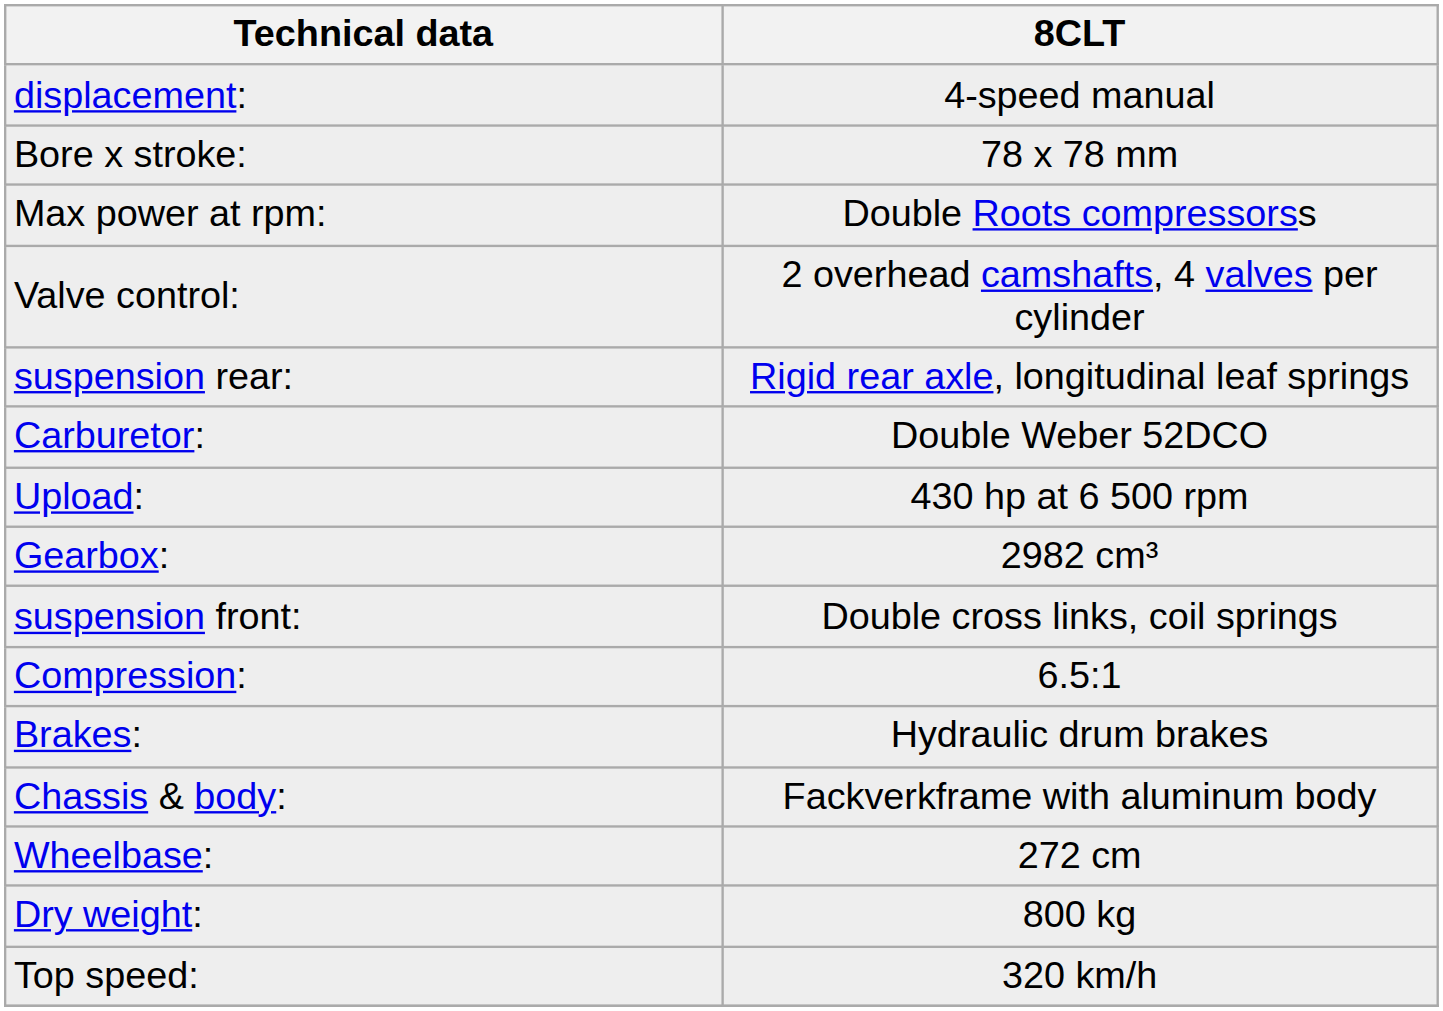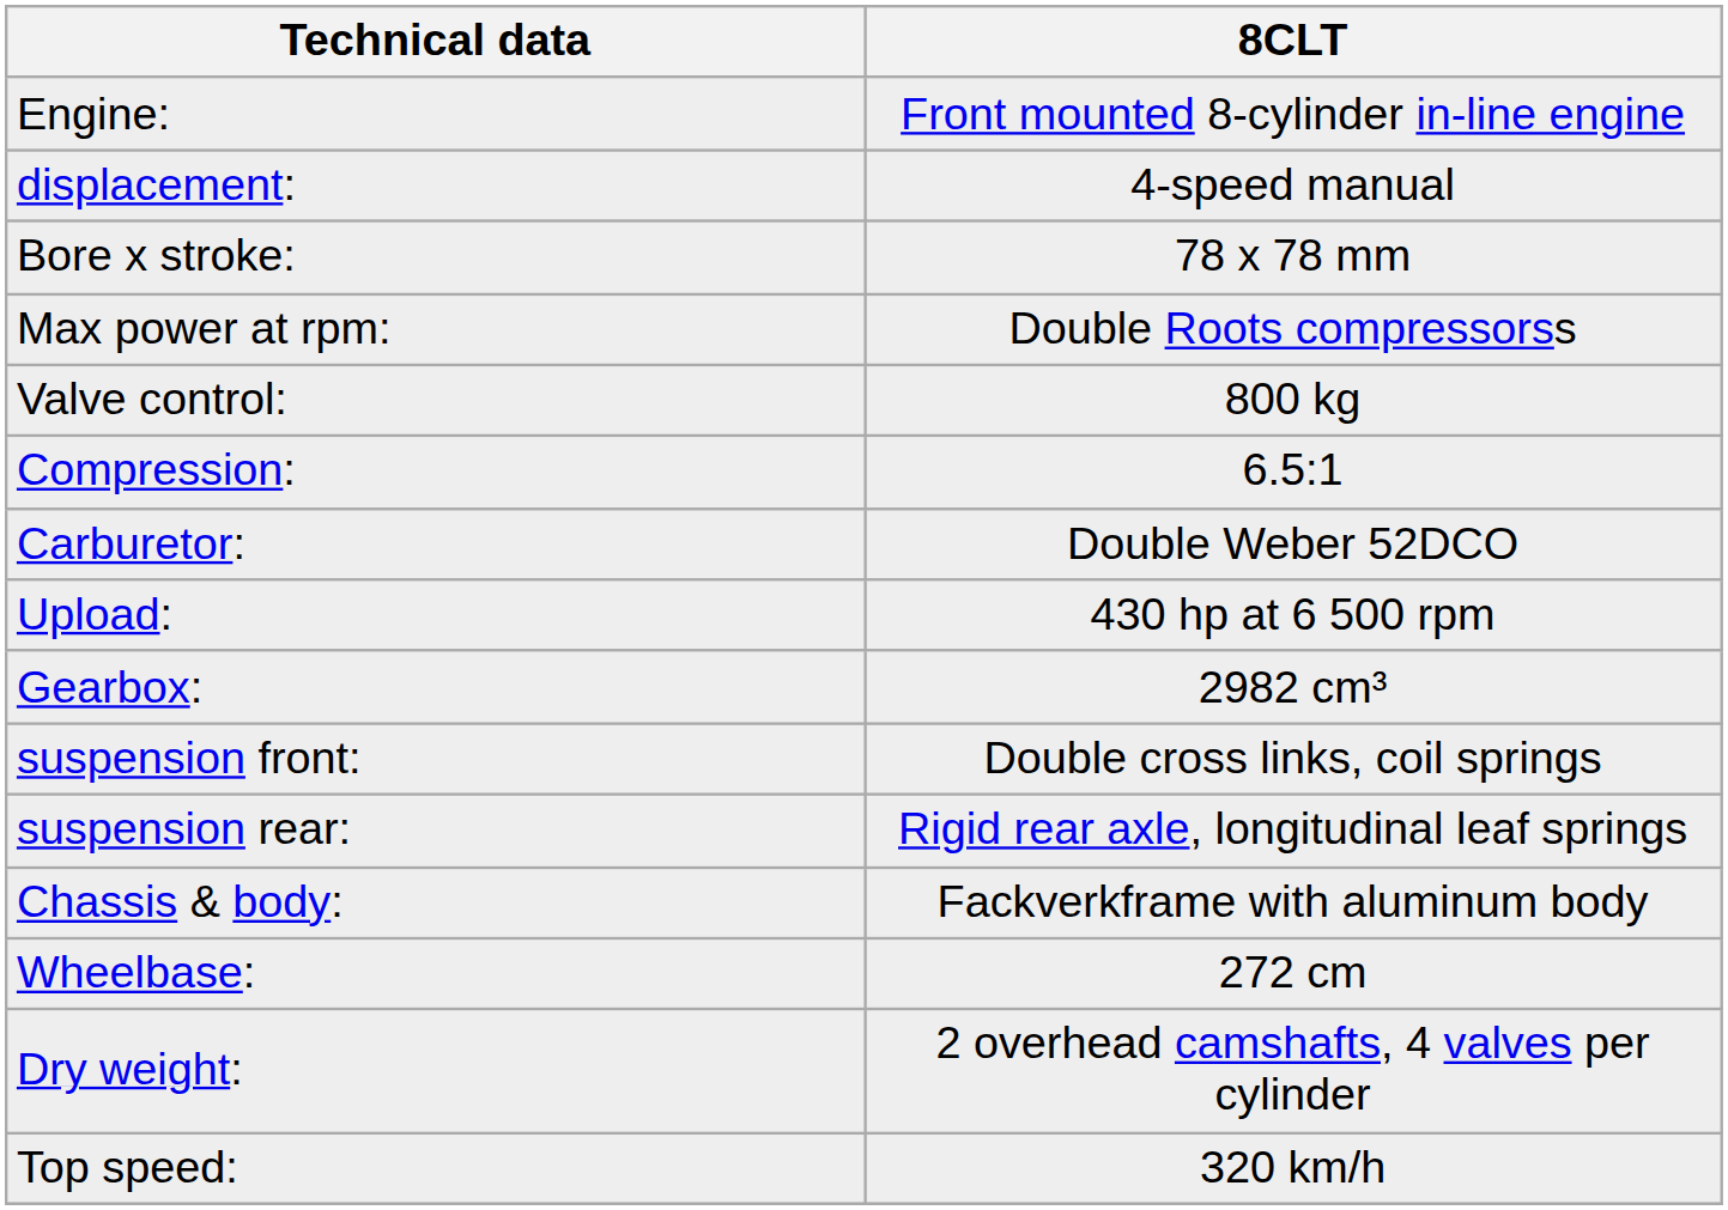 <table class="prettytable">
 <tr ---- bgcolor="#DDDDDD">
 <th width="20%">Technical data</th>
 <th width="20%">8CLT</th>
+</tr>
+<tr ---- bgcolor="#EEEEEE">
+<td>Engine: </td>
+<td align="center"><a href='#'>Front mounted</a> 8-cylinder <a href='#'>in-line engine</a></td>
 </tr>
 <tr ---- bgcolor="#EEEEEE">
 <td><a href='#'>displacement</a>: </td>
 <td align="center">4-speed manual</td>
 </tr>
 <tr ---- bgcolor="#EEEEEE">
 <td>Bore x stroke: </td>
 <td align="center">78 x 78 mm</td>
 </tr>
 <tr ---- bgcolor="#EEEEEE">
 <td>Max power at rpm: </td>
 <td align="center">Double <a href='#'>Roots compressors</a>s</td>
 </tr>
 <tr ---- bgcolor="#EEEEEE">
 <td>Valve control: </td>
-<td align="center">2 overhead <a href='#'>camshafts</a>, 4 <a href='#'>valves</a> per cylinder</td>
+<td align="center">800 kg</td>
 </tr>
 <tr ---- bgcolor="#EEEEEE">
-<td><a href='#'>suspension</a>   rear: </td>
-<td align="center"><a href='#'>Rigid rear axle</a>, longitudinal leaf springs</td>
+<td><a href='#'>Compression</a>: </td>
+<td align="center">6.5:1</td>
 </tr>
 <tr ---- bgcolor="#EEEEEE">
 <td><a href='#'>Carburetor</a>: </td>
 <td align="center">Double Weber 52DCO</td>
 </tr>
 <tr ---- bgcolor="#EEEEEE">
 <td><a href='#'>Upload</a>: </td>
 <td align="center">430 hp at 6 500 rpm</td>
 </tr>
 <tr ---- bgcolor="#EEEEEE">
 <td><a href='#'>Gearbox</a>: </td>
 <td align="center">2982 cm³</td>
 </tr>
 <tr ---- bgcolor="#EEEEEE">
 <td><a href='#'>suspension</a>   front: </td>
 <td align="center">Double cross links, coil springs</td>
 </tr>
 <tr ---- bgcolor="#EEEEEE">
-<td><a href='#'>Compression</a>: </td>
-<td align="center">6.5:1</td>
-</tr>
-<tr ---- bgcolor="#EEEEEE">
-<td><a href='#'>Brakes</a>: </td>
-<td align="center">Hydraulic drum brakes</td>
+<td><a href='#'>suspension</a>   rear: </td>
+<td align="center"><a href='#'>Rigid rear axle</a>, longitudinal leaf springs</td>
 </tr>
 <tr ---- bgcolor="#EEEEEE">
 <td><a href='#'>Chassis</a> & <a href='#'>body</a>: </td>
 <td align="center">Fackverkframe with aluminum body</td>
 </tr>
 <tr ---- bgcolor="#EEEEEE">
 <td><a href='#'>Wheelbase</a>: </td>
 <td align="center">272 cm</td>
 </tr>
 <tr ---- bgcolor="#EEEEEE">
 <td><a href='#'>Dry weight</a>: </td>
-<td align="center">800 kg</td>
+<td align="center">2 overhead <a href='#'>camshafts</a>, 4 <a href='#'>valves</a> per cylinder</td>
 </tr>
 <tr ---- bgcolor="#EEEEEE">
 <td>Top speed: </td>
 <td align="center">320 km/h</td>
 </tr>
 <tr ---- bgcolor="#EEEEEE">
 </tr>
 </table>
